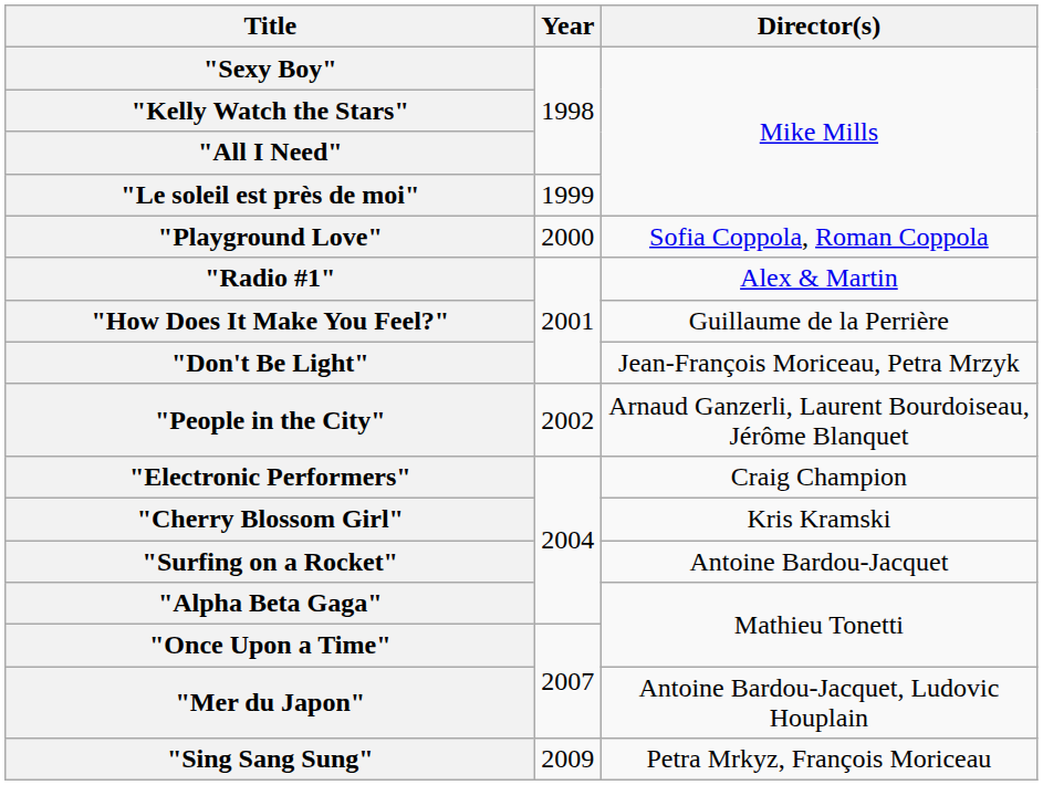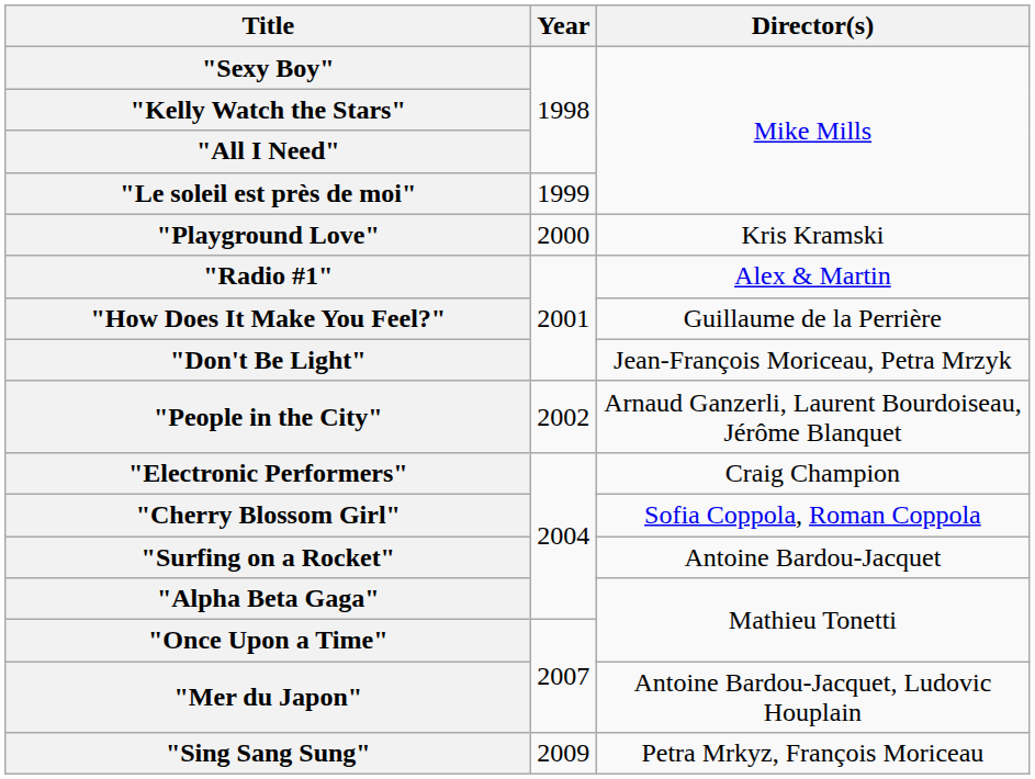 <table class="wikitable plainrowheaders" style="text-align:center;">
 <tr>
 <th scope="col" style="width:19.5em;">Title</th>
 <th scope="col">Year</th>
 <th scope="col" style="width:16em;">Director(s)</th>
 </tr>
 <tr>
 <th scope="row">"Sexy Boy"</th>
 <td rowspan="3">1998</td>
 <td rowspan="4"><a href='#'>Mike Mills</a></td>
 </tr>
 <tr>
 <th scope="row">"Kelly Watch the Stars"</th>
 </tr>
 <tr>
 <th scope="row">"All I Need"</th>
 </tr>
 <tr>
 <th scope="row">"Le soleil est près de moi"</th>
 <td>1999</td>
 </tr>
 <tr>
 <th scope="row">"Playground Love"</th>
 <td>2000</td>
-<td><a href='#'>Sofia Coppola</a>, <a href='#'>Roman Coppola</a></td>
+<td>Kris Kramski</td>
 </tr>
 <tr>
 <th scope="row">"Radio #1"</th>
 <td rowspan="3">2001</td>
 <td><a href='#'>Alex & Martin</a></td>
 </tr>
 <tr>
 <th scope="row">"How Does It Make You Feel?"</th>
 <td>Guillaume de la Perrière</td>
 </tr>
 <tr>
 <th scope="row">"Don't Be Light"</th>
 <td>Jean-François Moriceau, Petra Mrzyk</td>
 </tr>
 <tr>
 <th scope="row">"People in the City"</th>
 <td>2002</td>
 <td>Arnaud Ganzerli, Laurent Bourdoiseau, Jérôme Blanquet</td>
 </tr>
 <tr>
 <th scope="row">"Electronic Performers"</th>
 <td rowspan="4">2004</td>
 <td>Craig Champion</td>
 </tr>
 <tr>
 <th scope="row">"Cherry Blossom Girl"</th>
-<td>Kris Kramski</td>
+<td><a href='#'>Sofia Coppola</a>, <a href='#'>Roman Coppola</a></td>
 </tr>
 <tr>
 <th scope="row">"Surfing on a Rocket"</th>
 <td>Antoine Bardou-Jacquet</td>
 </tr>
 <tr>
 <th scope="row">"Alpha Beta Gaga"</th>
 <td rowspan="2">Mathieu Tonetti</td>
 </tr>
 <tr>
 <th scope="row">"Once Upon a Time"</th>
 <td rowspan="2">2007</td>
 </tr>
 <tr>
 <th scope="row">"Mer du Japon"</th>
 <td>Antoine Bardou-Jacquet, Ludovic Houplain</td>
 </tr>
 <tr>
 <th scope="row">"Sing Sang Sung"</th>
 <td>2009</td>
 <td>Petra Mrkyz, François Moriceau</td>
 </tr>
 </table>
